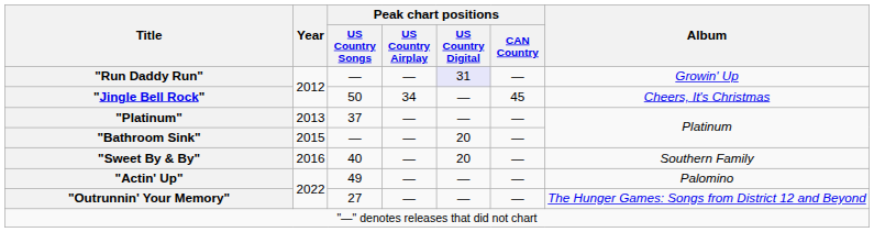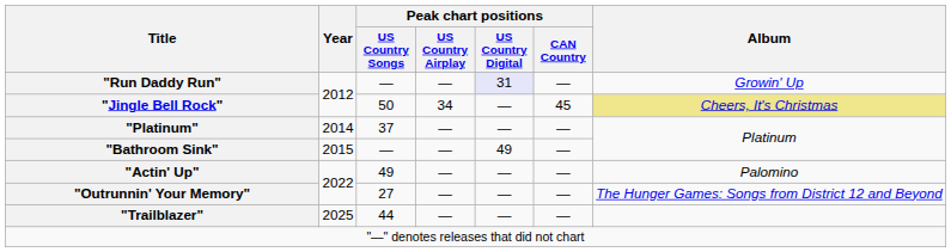 <table class="wikitable plainrowheaders" style="text-align:center;">
 <tr>
 <th rowspan="2" scope="col" style="width:22em;">Title</th>
 <th scope="col" rowspan="2">Year</th>
 <th scope="col" colspan="4">Peak chart positions</th>
 <th scope="col" rowspan="2">Album</th>
 </tr>
 <tr>
 <th scope="col" style="width:4.5em;font-size:85%;"><a href='#'>US Country Songs</a><br></th>
 <th scope="col" style="width:4.5em;font-size:85%;"><a href='#'>US Country Airplay</a><br></th>
 <th scope="col" style="width:4.5em;font-size:85%;"><a href='#'>US Country Digital</a><br></th>
 <th scope="col" style="width:4.5em;font-size:85%;"><a href='#'>CAN Country</a><br></th>
 </tr>
 <tr>
 <th scope="row">"Run Daddy Run"<br></th>
 <td rowspan="2">2012</td>
 <td>—</td>
 <td>—</td>
 <td style="background: lavender;">31</td>
 <td>—</td>
 <td><em><a href='#'>Growin' Up</a></em></td>
 </tr>
 <tr>
 <th scope="row">"<a href='#'>Jingle Bell Rock</a>"<br></th>
 <td>50</td>
 <td>34</td>
 <td>—</td>
 <td>45</td>
-<td><em><a href='#'>Cheers, It's Christmas</a></em></td>
+<td style="background: khaki;"><em><a href='#'>Cheers, It's Christmas</a></em></td>
 </tr>
 <tr>
 <th scope="row">"Platinum"</th>
-<td>2013</td>
+<td>2014</td>
 <td>37</td>
 <td>—</td>
 <td>—</td>
 <td>—</td>
 <td rowspan="2"><em>Platinum</em></td>
 </tr>
 <tr>
 <th scope="row">"Bathroom Sink"</th>
 <td>2015</td>
 <td>—</td>
 <td>—</td>
-<td>20</td>
+<td>49</td>
 <td>—</td>
-</tr>
-<tr>
-<th scope="row">"Sweet By & By"</th>
-<td>2016</td>
-<td>40</td>
-<td>—</td>
-<td>20</td>
-<td>—</td>
-<td><em>Southern Family</em></td>
 </tr>
 <tr>
 <th scope="row">"Actin' Up"</th>
 <td rowspan="2">2022</td>
 <td>49</td>
 <td>—</td>
 <td>—</td>
 <td>—</td>
 <td><em>Palomino</em></td>
 </tr>
 <tr>
 <th scope="row">"Outrunnin' Your Memory"<br></th>
 <td>27</td>
 <td>—</td>
 <td>—</td>
 <td>—</td>
 <td><em><a href='#'>The Hunger Games: Songs from District 12 and Beyond</a></em></td>
 </tr>
 <tr>
+<th scope="row">"Trailblazer"<br></th>
+<td>2025</td>
+<td>44</td>
+<td>—</td>
+<td>—</td>
+<td>—</td>
+<td></td>
+</tr>
+<tr>
 <td colspan="7" style="font-size:90%">"—" denotes releases that did not chart</td>
 </tr>
 </table>
